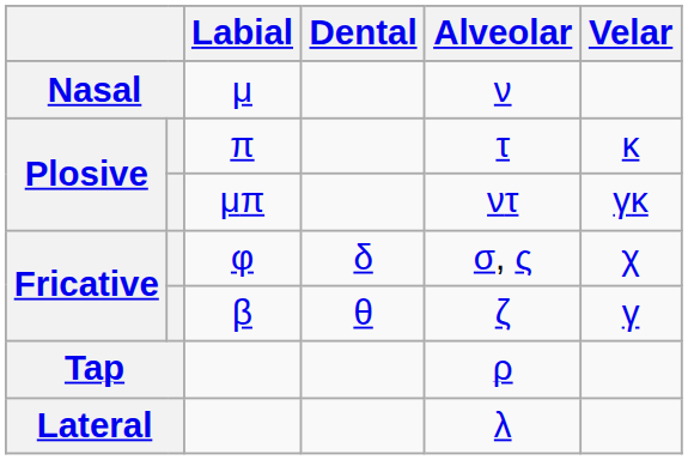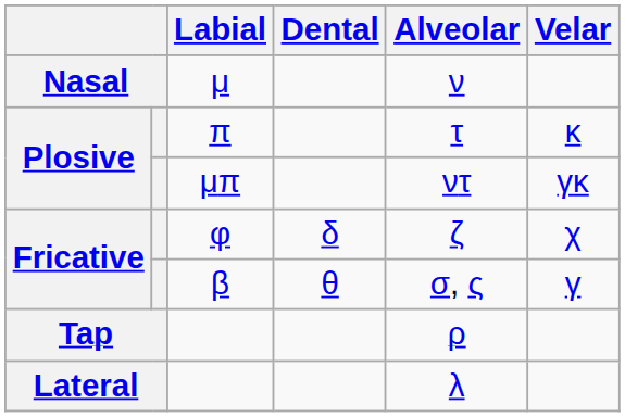 <table class="wikitable" style="text-align: center">
 <tr>
 <th colspan=2></th>
 <th><a href='#'>Labial</a></th>
 <th><a href='#'>Dental</a></th>
 <th><a href='#'>Alveolar</a></th>
 <th><a href='#'>Velar</a></th>
 </tr>
 <tr>
 <th colspan=2><a href='#'>Nasal</a></th>
 <td> <a href='#'>μ</a></td>
 <td></td>
 <td> <a href='#'>ν</a></td>
 <td></td>
 </tr>
 <tr>
 <th rowspan=2><a href='#'>Plosive</a></th>
 <th></th>
 <td> <a href='#'>π</a></td>
 <td></td>
 <td> <a href='#'>τ</a></td>
 <td> <a href='#'>κ</a></td>
 </tr>
 <tr>
 <th></th>
 <td> <a href='#'>μ</a><a href='#'>π</a></td>
 <td></td>
 <td> <a href='#'>ν</a><a href='#'>τ</a></td>
 <td> <a href='#'>γ</a><a href='#'>κ</a></td>
 </tr>
 <tr>
 <th rowspan=2><a href='#'>Fricative</a></th>
 <th></th>
 <td> <a href='#'>φ</a></td>
 <td> <a href='#'>δ</a></td>
-<td> <a href='#'>σ</a>, <a href='#'>ς</a></td>
+<td> <a href='#'>ζ</a></td>
 <td> <a href='#'>χ</a></td>
 </tr>
 <tr>
 <th></th>
 <td> <a href='#'>β</a></td>
 <td> <a href='#'>θ</a></td>
-<td> <a href='#'>ζ</a></td>
+<td> <a href='#'>σ</a>, <a href='#'>ς</a></td>
 <td> <a href='#'>γ</a></td>
 </tr>
 <tr>
 <th colspan=2><a href='#'>Tap</a></th>
 <td></td>
 <td></td>
 <td> <a href='#'>ρ</a></td>
 <td></td>
 </tr>
 <tr>
 <th colspan=2><a href='#'>Lateral</a></th>
 <td></td>
 <td></td>
 <td> <a href='#'>λ</a></td>
 <td></td>
 </tr>
 </table>
